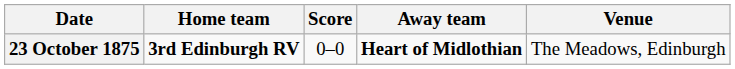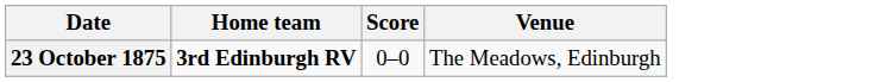 <table class="wikitable football-result-list" style="max-width: 80em; text-align: center">
 <tr>
 <th scope="col">Date</th>
 <th scope="col">Home team</th>
 <th scope="col">Score</th>
-<th scope="col">Away team</th>
 <th scope="col">Venue</th>
 </tr>
 <tr>
 <th scope="row">23 October 1875</th>
 <td align=right><strong>3rd Edinburgh RV</strong></td>
 <td>0–0</td>
-<td align=left><strong>Heart of Midlothian</strong></td>
 <td align=left>The Meadows, Edinburgh</td>
 </tr>
 </table>
